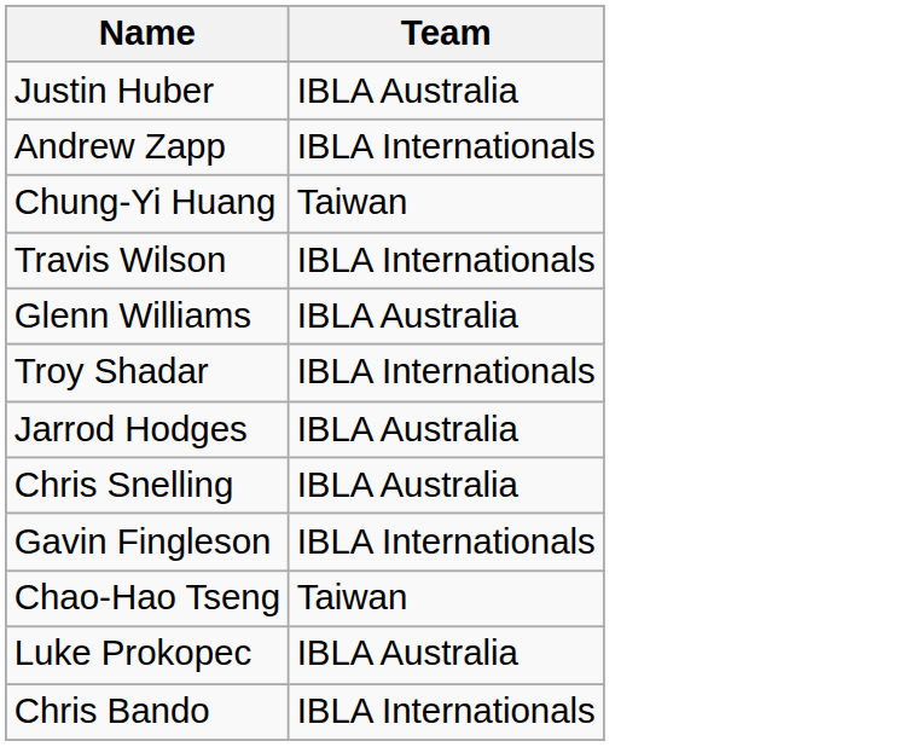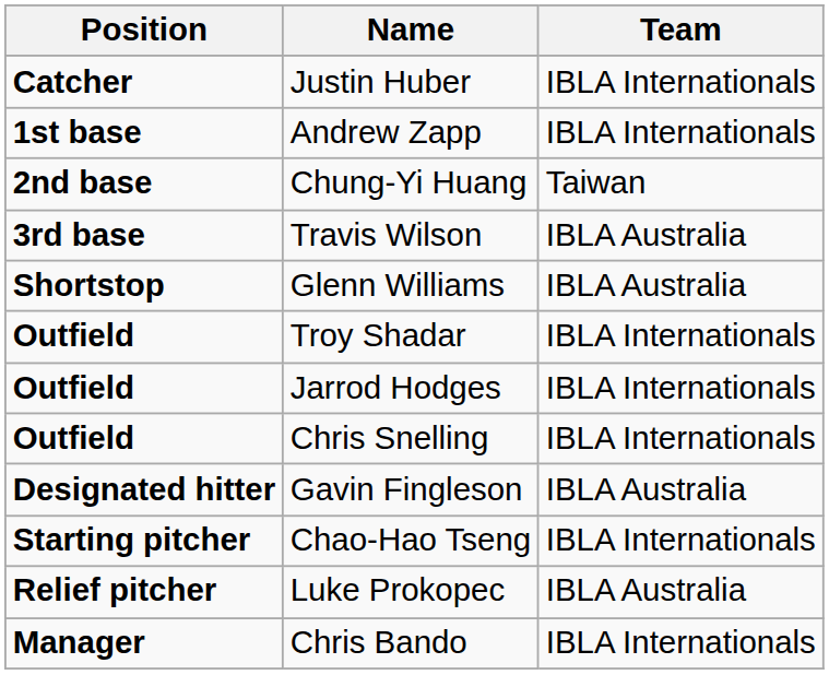 <table class="wikitable">
 <tr>
+<th>Position</th>
 <th>Name</th>
 <th>Team</th>
 </tr>
 <tr>
+<td><strong>Catcher</strong></td>
 <td>Justin Huber</td>
-<td>IBLA Australia</td>
+<td>IBLA Internationals</td>
 </tr>
 <tr>
+<td><strong>1st base</strong></td>
 <td>Andrew Zapp</td>
 <td>IBLA Internationals</td>
 </tr>
 <tr>
+<td><strong>2nd base</strong></td>
 <td>Chung-Yi Huang</td>
 <td>Taiwan</td>
 </tr>
 <tr>
+<td><strong>3rd base</strong></td>
 <td>Travis Wilson</td>
-<td>IBLA Internationals</td>
+<td>IBLA Australia</td>
 </tr>
 <tr>
+<td><strong>Shortstop</strong></td>
 <td>Glenn Williams</td>
 <td>IBLA Australia</td>
 </tr>
 <tr>
+<td><strong>Outfield</strong></td>
 <td>Troy Shadar</td>
 <td>IBLA Internationals</td>
 </tr>
 <tr>
+<td><strong>Outfield</strong></td>
 <td>Jarrod Hodges</td>
+<td>IBLA Internationals</td>
+</tr>
+<tr>
+<td><strong>Outfield</strong></td>
+<td>Chris Snelling</td>
+<td>IBLA Internationals</td>
+</tr>
+<tr>
+<td><strong>Designated hitter</strong></td>
+<td>Gavin Fingleson</td>
 <td>IBLA Australia</td>
 </tr>
 <tr>
-<td>Chris Snelling</td>
-<td>IBLA Australia</td>
-</tr>
-<tr>
-<td>Gavin Fingleson</td>
+<td><strong>Starting pitcher</strong></td>
+<td>Chao-Hao Tseng</td>
 <td>IBLA Internationals</td>
 </tr>
 <tr>
-<td>Chao-Hao Tseng</td>
-<td>Taiwan</td>
-</tr>
-<tr>
+<td><strong>Relief pitcher</strong></td>
 <td>Luke Prokopec</td>
 <td>IBLA Australia</td>
 </tr>
 <tr>
+<td><strong>Manager</strong></td>
 <td>Chris Bando</td>
 <td>IBLA Internationals</td>
 </tr>
 </table>
